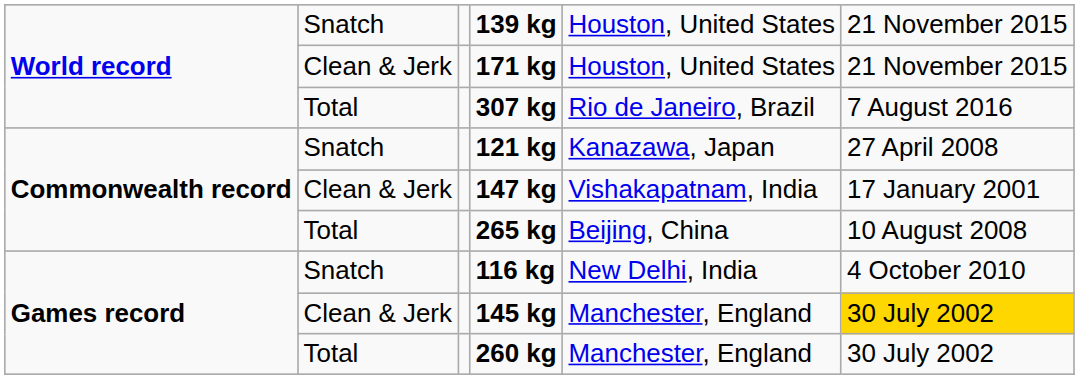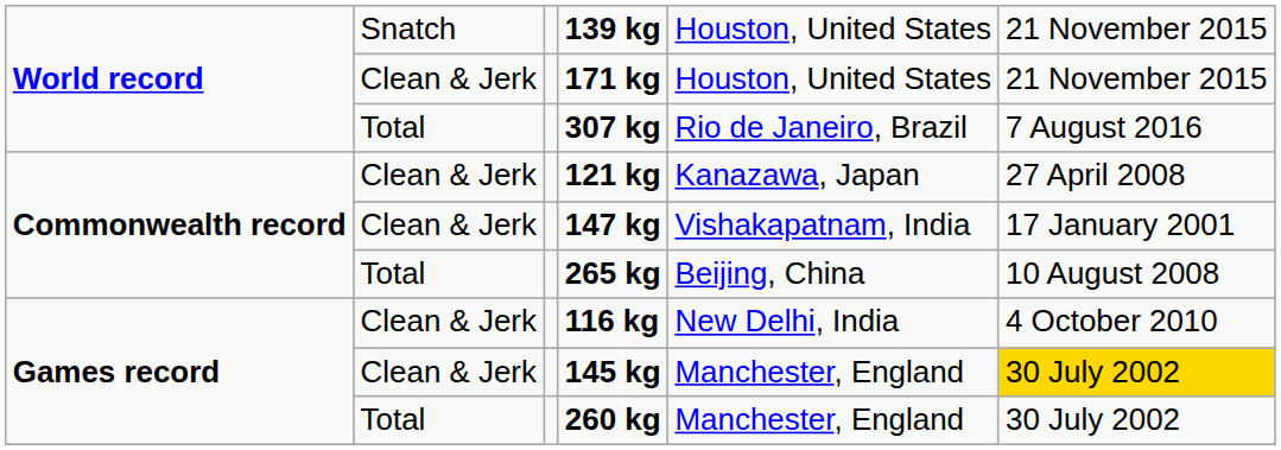 <table class="wikitable">
 <tr>
 <td rowspan=3><strong><a href='#'>World record</a></strong></td>
 <td>Snatch</td>
 <td></td>
 <td><strong>139 kg</strong></td>
 <td><a href='#'>Houston</a>, United States</td>
 <td>21 November 2015</td>
 </tr>
 <tr>
 <td>Clean & Jerk</td>
 <td></td>
 <td><strong>171 kg</strong></td>
 <td><a href='#'>Houston</a>, United States</td>
 <td>21 November 2015</td>
 </tr>
 <tr>
 <td>Total</td>
 <td></td>
 <td><strong>307 kg</strong></td>
 <td><a href='#'>Rio de Janeiro</a>, Brazil</td>
 <td>7 August 2016</td>
 </tr>
 <tr>
 <td rowspan=3><strong>Commonwealth record</strong></td>
-<td>Snatch</td>
+<td>Clean & Jerk</td>
 <td></td>
 <td><strong>121 kg</strong></td>
 <td><a href='#'>Kanazawa</a>, Japan</td>
 <td>27 April 2008</td>
 </tr>
 <tr>
 <td>Clean & Jerk</td>
 <td></td>
 <td><strong>147 kg</strong></td>
 <td><a href='#'>Vishakapatnam</a>, India</td>
 <td>17 January 2001</td>
 </tr>
 <tr>
 <td>Total</td>
 <td></td>
 <td><strong>265 kg</strong></td>
 <td><a href='#'>Beijing</a>, China</td>
 <td>10 August 2008</td>
 </tr>
 <tr>
 <td rowspan=3><strong>Games record</strong></td>
-<td>Snatch</td>
+<td>Clean & Jerk</td>
 <td></td>
 <td><strong>116 kg</strong></td>
 <td><a href='#'>New Delhi</a>, India</td>
 <td>4 October 2010</td>
 </tr>
 <tr>
 <td>Clean & Jerk</td>
 <td></td>
 <td><strong>145 kg</strong></td>
 <td><a href='#'>Manchester</a>, England</td>
 <td style="background: gold;">30 July 2002</td>
 </tr>
 <tr>
 <td>Total</td>
 <td></td>
 <td><strong>260 kg</strong></td>
 <td><a href='#'>Manchester</a>, England</td>
 <td>30 July 2002</td>
 </tr>
 </table>
